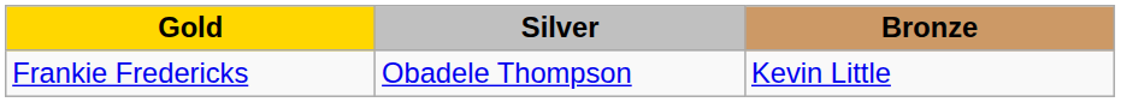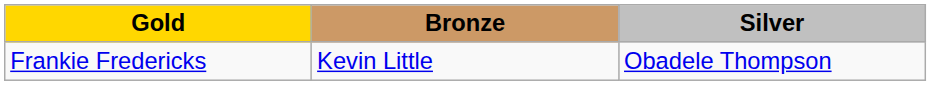 <table class="wikitable" style="text-align:left">
 <tr align="center">
 <td width=200 bgcolor=gold><strong>Gold</strong></td>
+<td width=200 bgcolor=CC9966><strong>Bronze</strong></td>
 <td width=200 bgcolor=silver><strong>Silver</strong></td>
-<td width=200 bgcolor=CC9966><strong>Bronze</strong></td>
 </tr>
 <tr>
 <td><a href='#'>Frankie Fredericks</a><br><em></em></td>
+<td><a href='#'>Kevin Little</a><br><em></em></td>
 <td><a href='#'>Obadele Thompson</a><br><em></em></td>
-<td><a href='#'>Kevin Little</a><br><em></em></td>
 </tr>
 </table>
